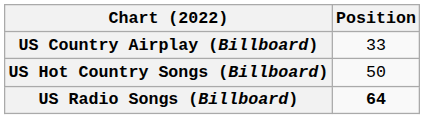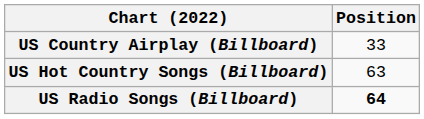 <table class="wikitable sortable plainrowheaders" style="text-align:center">
 <tr>
 <th scope="col">Chart (2022)</th>
 <th scope="col">Position</th>
 </tr>
 <tr>
 <th scope="row">US Country Airplay (<em>Billboard</em>)</th>
 <td>33</td>
 </tr>
 <tr>
 <th scope="row">US Hot Country Songs (<em>Billboard</em>)</th>
-<td>50</td>
+<td>63</td>
 </tr>
 <tr>
 <th scope="row">US Radio Songs (<em>Billboard</em>)</th>
 <td><strong>64</strong></td>
 </tr>
 </table>
